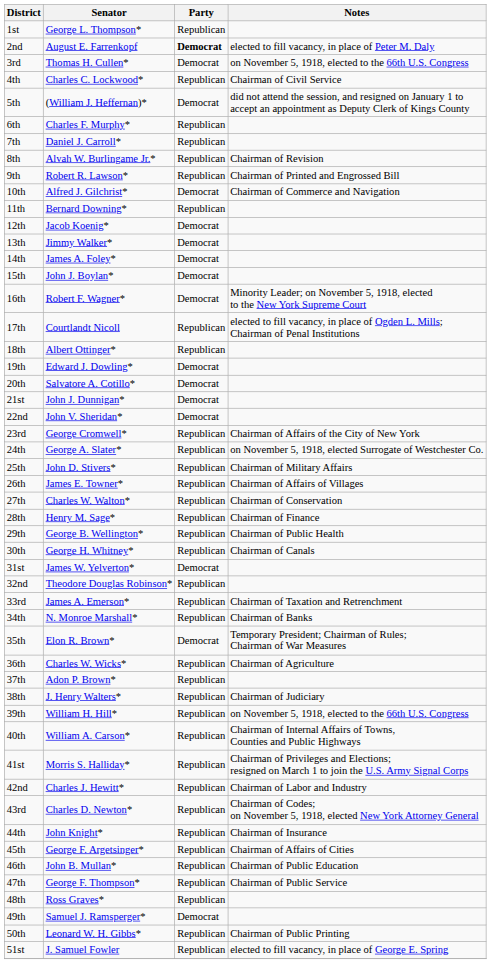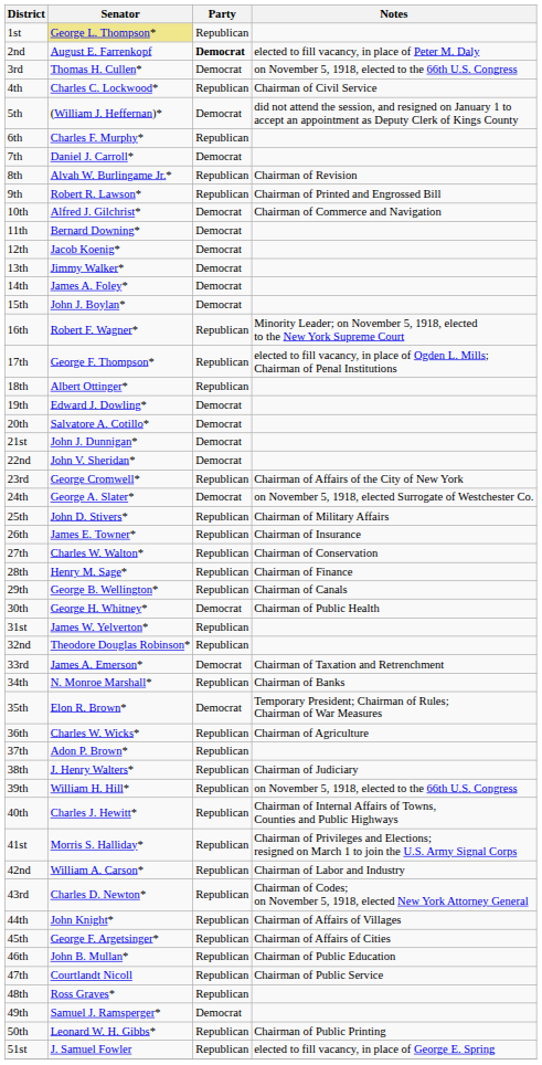 <table class=wikitable>
 <tr>
 <th>District</th>
 <th>Senator</th>
 <th>Party</th>
 <th>Notes</th>
 </tr>
 <tr>
 <td>1st</td>
-<td><a href='#'>George L. Thompson</a>*</td>
+<td style="background: khaki;"><a href='#'>George L. Thompson</a>*</td>
 <td>Republican</td>
 <td></td>
 </tr>
 <tr>
 <td>2nd</td>
 <td><a href='#'>August E. Farrenkopf</a></td>
 <td><strong>Democrat</strong></td>
 <td>elected to fill vacancy, in place of <a href='#'>Peter M. Daly</a></td>
 </tr>
 <tr>
 <td>3rd</td>
 <td><a href='#'>Thomas H. Cullen</a>*</td>
 <td>Democrat</td>
 <td>on November 5, 1918, elected to the <a href='#'>66th U.S. Congress</a></td>
 </tr>
 <tr>
 <td>4th</td>
 <td><a href='#'>Charles C. Lockwood</a>*</td>
 <td>Republican</td>
 <td>Chairman of Civil Service</td>
 </tr>
 <tr>
 <td>5th</td>
 <td>(<a href='#'>William J. Heffernan</a>)*</td>
 <td>Democrat</td>
 <td>did not attend the session, and resigned on January 1 to <br>accept an appointment as Deputy Clerk of Kings County</td>
 </tr>
 <tr>
 <td>6th</td>
 <td><a href='#'>Charles F. Murphy</a>*</td>
 <td>Republican</td>
 <td></td>
 </tr>
 <tr>
 <td>7th</td>
 <td><a href='#'>Daniel J. Carroll</a>*</td>
-<td>Republican</td>
+<td>Democrat</td>
 <td></td>
 </tr>
 <tr>
 <td>8th</td>
 <td><a href='#'>Alvah W. Burlingame Jr.</a>*</td>
 <td>Republican</td>
 <td>Chairman of Revision</td>
 </tr>
 <tr>
 <td>9th</td>
 <td><a href='#'>Robert R. Lawson</a>*</td>
 <td>Republican</td>
 <td>Chairman of Printed and Engrossed Bill</td>
 </tr>
 <tr>
 <td>10th</td>
 <td><a href='#'>Alfred J. Gilchrist</a>*</td>
 <td>Democrat</td>
 <td>Chairman of Commerce and Navigation</td>
 </tr>
 <tr>
 <td>11th</td>
 <td><a href='#'>Bernard Downing</a>*</td>
-<td>Republican</td>
+<td>Democrat</td>
 <td></td>
 </tr>
 <tr>
 <td>12th</td>
 <td><a href='#'>Jacob Koenig</a>*</td>
 <td>Democrat</td>
 <td></td>
 </tr>
 <tr>
 <td>13th</td>
 <td><a href='#'>Jimmy Walker</a>*</td>
 <td>Democrat</td>
 <td></td>
 </tr>
 <tr>
 <td>14th</td>
 <td><a href='#'>James A. Foley</a>*</td>
 <td>Democrat</td>
 <td></td>
 </tr>
 <tr>
 <td>15th</td>
 <td><a href='#'>John J. Boylan</a>*</td>
 <td>Democrat</td>
 <td></td>
 </tr>
 <tr>
 <td>16th</td>
 <td><a href='#'>Robert F. Wagner</a>*</td>
-<td>Democrat</td>
+<td>Republican</td>
 <td>Minority Leader; on November 5, 1918, elected <br>to the <a href='#'>New York Supreme Court</a></td>
 </tr>
 <tr>
 <td>17th</td>
-<td><a href='#'>Courtlandt Nicoll</a></td>
+<td><a href='#'>George F. Thompson</a>*</td>
 <td>Republican</td>
 <td>elected to fill vacancy, in place of <a href='#'>Ogden L. Mills</a>; <br>Chairman of Penal Institutions</td>
 </tr>
 <tr>
 <td>18th</td>
 <td><a href='#'>Albert Ottinger</a>*</td>
 <td>Republican</td>
 <td></td>
 </tr>
 <tr>
 <td>19th</td>
 <td><a href='#'>Edward J. Dowling</a>*</td>
 <td>Democrat</td>
 <td></td>
 </tr>
 <tr>
 <td>20th</td>
 <td><a href='#'>Salvatore A. Cotillo</a>*</td>
 <td>Democrat</td>
 <td></td>
 </tr>
 <tr>
 <td>21st</td>
 <td><a href='#'>John J. Dunnigan</a>*</td>
 <td>Democrat</td>
 <td></td>
 </tr>
 <tr>
 <td>22nd</td>
 <td><a href='#'>John V. Sheridan</a>*</td>
 <td>Democrat</td>
 <td></td>
 </tr>
 <tr>
 <td>23rd</td>
 <td><a href='#'>George Cromwell</a>*</td>
 <td>Republican</td>
 <td>Chairman of Affairs of the City of New York</td>
 </tr>
 <tr>
 <td>24th</td>
 <td><a href='#'>George A. Slater</a>*</td>
-<td>Republican</td>
+<td>Democrat</td>
 <td>on November 5, 1918, elected Surrogate of Westchester Co.</td>
 </tr>
 <tr>
 <td>25th</td>
 <td><a href='#'>John D. Stivers</a>*</td>
 <td>Republican</td>
 <td>Chairman of Military Affairs</td>
 </tr>
 <tr>
 <td>26th</td>
 <td><a href='#'>James E. Towner</a>*</td>
 <td>Republican</td>
-<td>Chairman of Affairs of Villages</td>
+<td>Chairman of Insurance</td>
 </tr>
 <tr>
 <td>27th</td>
 <td><a href='#'>Charles W. Walton</a>*</td>
 <td>Republican</td>
 <td>Chairman of Conservation</td>
 </tr>
 <tr>
 <td>28th</td>
 <td><a href='#'>Henry M. Sage</a>*</td>
 <td>Republican</td>
 <td>Chairman of Finance</td>
 </tr>
 <tr>
 <td>29th</td>
 <td><a href='#'>George B. Wellington</a>*</td>
 <td>Republican</td>
-<td>Chairman of Public Health</td>
+<td>Chairman of Canals</td>
 </tr>
 <tr>
 <td>30th</td>
 <td><a href='#'>George H. Whitney</a>*</td>
-<td>Republican</td>
-<td>Chairman of Canals</td>
+<td>Democrat</td>
+<td>Chairman of Public Health</td>
 </tr>
 <tr>
 <td>31st</td>
 <td><a href='#'>James W. Yelverton</a>*</td>
-<td>Democrat</td>
+<td>Republican</td>
 <td></td>
 </tr>
 <tr>
 <td>32nd</td>
 <td><a href='#'>Theodore Douglas Robinson</a>*</td>
 <td>Republican</td>
 <td></td>
 </tr>
 <tr>
 <td>33rd</td>
 <td><a href='#'>James A. Emerson</a>*</td>
-<td>Republican</td>
+<td>Democrat</td>
 <td>Chairman of Taxation and Retrenchment</td>
 </tr>
 <tr>
 <td>34th</td>
 <td><a href='#'>N. Monroe Marshall</a>*</td>
 <td>Republican</td>
 <td>Chairman of Banks</td>
 </tr>
 <tr>
 <td>35th</td>
 <td><a href='#'>Elon R. Brown</a>*</td>
 <td>Democrat</td>
 <td>Temporary President; Chairman of Rules; <br>Chairman of War Measures</td>
 </tr>
 <tr>
 <td>36th</td>
 <td><a href='#'>Charles W. Wicks</a>*</td>
 <td>Republican</td>
 <td>Chairman of Agriculture</td>
 </tr>
 <tr>
 <td>37th</td>
 <td><a href='#'>Adon P. Brown</a>*</td>
 <td>Republican</td>
 <td></td>
 </tr>
 <tr>
 <td>38th</td>
 <td><a href='#'>J. Henry Walters</a>*</td>
 <td>Republican</td>
 <td>Chairman of Judiciary</td>
 </tr>
 <tr>
 <td>39th</td>
 <td><a href='#'>William H. Hill</a>*</td>
 <td>Republican</td>
 <td>on November 5, 1918, elected to the <a href='#'>66th U.S. Congress</a></td>
 </tr>
 <tr>
 <td>40th</td>
-<td><a href='#'>William A. Carson</a>*</td>
+<td><a href='#'>Charles J. Hewitt</a>*</td>
 <td>Republican</td>
 <td>Chairman of Internal Affairs of Towns, <br>Counties and Public Highways</td>
 </tr>
 <tr>
 <td>41st</td>
 <td><a href='#'>Morris S. Halliday</a>*</td>
 <td>Republican</td>
 <td>Chairman of Privileges and Elections; <br>resigned on March 1 to join the <a href='#'>U.S. Army Signal Corps</a></td>
 </tr>
 <tr>
 <td>42nd</td>
-<td><a href='#'>Charles J. Hewitt</a>*</td>
+<td><a href='#'>William A. Carson</a>*</td>
 <td>Republican</td>
 <td>Chairman of Labor and Industry</td>
 </tr>
 <tr>
 <td>43rd</td>
 <td><a href='#'>Charles D. Newton</a>*</td>
 <td>Republican</td>
 <td>Chairman of Codes; <br>on November 5, 1918, elected <a href='#'>New York Attorney General</a></td>
 </tr>
 <tr>
 <td>44th</td>
 <td><a href='#'>John Knight</a>*</td>
 <td>Republican</td>
-<td>Chairman of Insurance</td>
+<td>Chairman of Affairs of Villages</td>
 </tr>
 <tr>
 <td>45th</td>
 <td><a href='#'>George F. Argetsinger</a>*</td>
 <td>Republican</td>
 <td>Chairman of Affairs of Cities</td>
 </tr>
 <tr>
 <td>46th</td>
 <td><a href='#'>John B. Mullan</a>*</td>
 <td>Republican</td>
 <td>Chairman of Public Education</td>
 </tr>
 <tr>
 <td>47th</td>
-<td><a href='#'>George F. Thompson</a>*</td>
+<td><a href='#'>Courtlandt Nicoll</a></td>
 <td>Republican</td>
 <td>Chairman of Public Service</td>
 </tr>
 <tr>
 <td>48th</td>
 <td><a href='#'>Ross Graves</a>*</td>
 <td>Republican</td>
 <td></td>
 </tr>
 <tr>
 <td>49th</td>
 <td><a href='#'>Samuel J. Ramsperger</a>*</td>
 <td>Democrat</td>
 <td></td>
 </tr>
 <tr>
 <td>50th</td>
 <td><a href='#'>Leonard W. H. Gibbs</a>*</td>
 <td>Republican</td>
 <td>Chairman of Public Printing</td>
 </tr>
 <tr>
 <td>51st</td>
 <td><a href='#'>J. Samuel Fowler</a></td>
 <td>Republican</td>
 <td>elected to fill vacancy, in place of <a href='#'>George E. Spring</a></td>
 </tr>
 <tr>
 </tr>
 </table>
